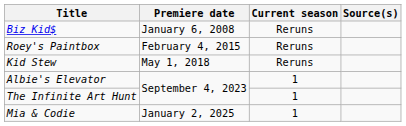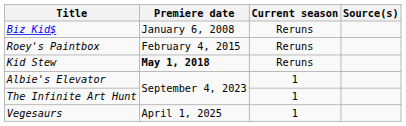 <table class="wikitable sortable">
 <tr>
 <th>Title</th>
 <th>Premiere date</th>
 <th>Current season</th>
 <th>Source(s)</th>
 </tr>
 <tr>
 <td><em><a href='#'>Biz Kid$</a></em></td>
 <td>January 6, 2008</td>
 <td scope="row" style="text-align:center;">Reruns</td>
 <td></td>
 </tr>
 <tr>
 <td><em>Roey's Paintbox</em></td>
 <td>February 4, 2015</td>
 <td scope="row" style="text-align:center;">Reruns</td>
 <td></td>
 </tr>
 <tr>
 <td><em>Kid Stew</em></td>
-<td>May 1, 2018</td>
+<td><strong>May 1, 2018</strong></td>
 <td scope="row" style="text-align:center;">Reruns</td>
 <td></td>
 </tr>
 <tr>
 <td><em>Albie's Elevator</em></td>
 <td rowspan=2>September 4, 2023</td>
 <td scope="row" style="text-align:center;">1</td>
 <td></td>
 </tr>
 <tr>
 <td><em>The Infinite Art Hunt</em></td>
 <td scope="row" style="text-align:center;">1</td>
 <td></td>
 </tr>
 <tr>
-<td><em>Mia & Codie</em></td>
-<td>January 2, 2025</td>
+<td><em>Vegesaurs</em></td>
+<td>April 1, 2025</td>
 <td scope="row" style="text-align:center;">1</td>
 <td></td>
 </tr>
 </table>
